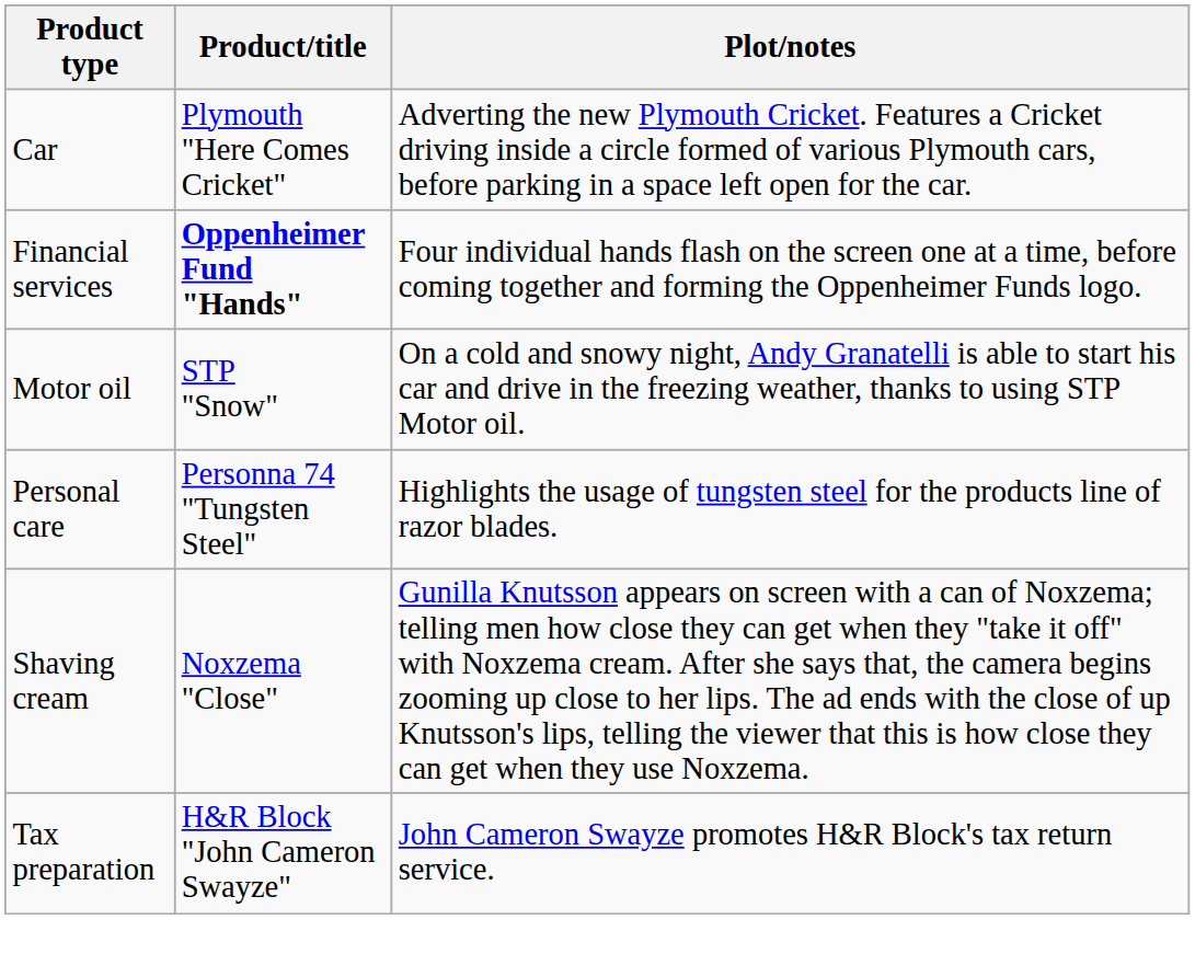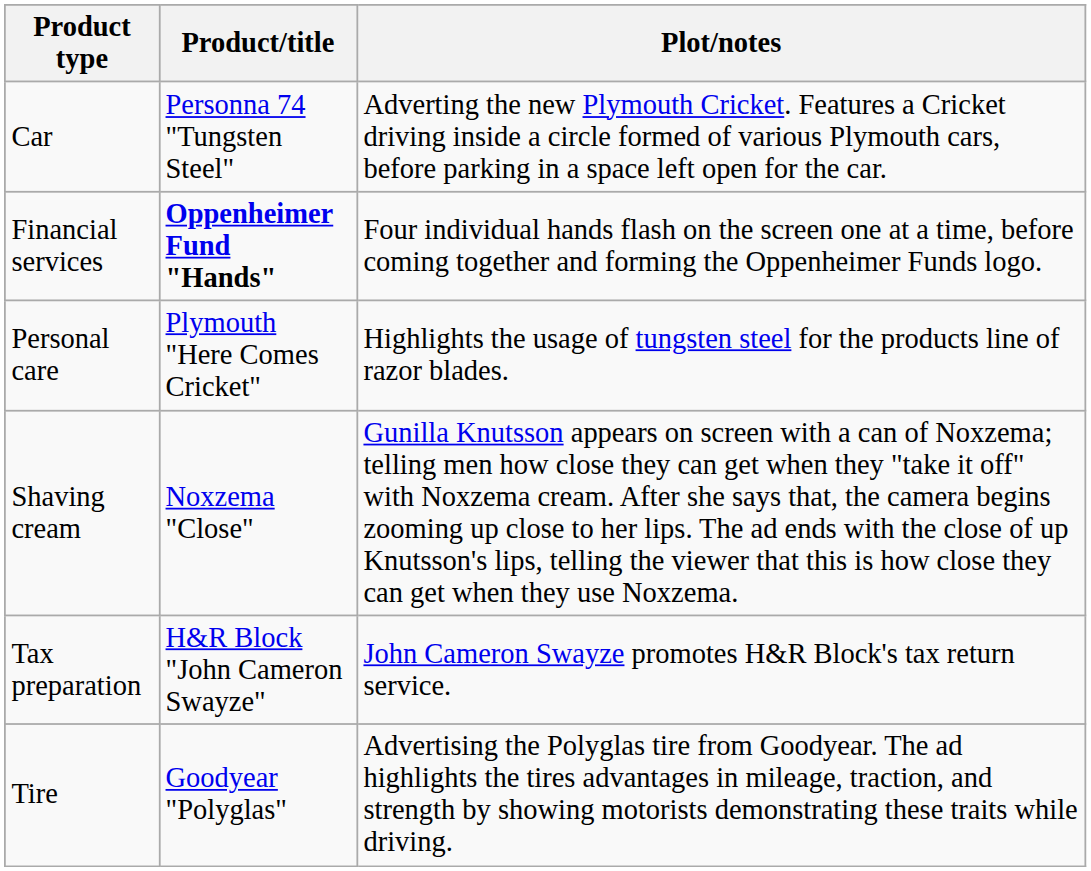 <table class="wikitable">
 <tr>
 <th>Product type</th>
 <th>Product/title</th>
 <th>Plot/notes</th>
 </tr>
 <tr>
 <td>Car</td>
-<td><a href='#'>Plymouth</a><br>"Here Comes Cricket"</td>
+<td><a href='#'>Personna 74</a><br>"Tungsten Steel"</td>
 <td>Adverting the new <a href='#'>Plymouth Cricket</a>. Features a Cricket driving inside a circle formed of various Plymouth cars, before parking in a space left open for the car.</td>
 </tr>
 <tr>
 <td>Financial services</td>
 <td><strong><a href='#'>Oppenheimer Fund</a><br>"Hands"</strong></td>
 <td>Four individual hands flash on the screen one at a time, before coming together and forming the Oppenheimer Funds logo.</td>
 </tr>
 <tr>
-<td>Motor oil</td>
-<td><a href='#'>STP</a><br>"Snow"</td>
-<td>On a cold and snowy night, <a href='#'>Andy Granatelli</a> is able to start his car and drive in the freezing weather, thanks to using STP Motor oil.</td>
-</tr>
-<tr>
 <td>Personal care</td>
-<td><a href='#'>Personna 74</a><br>"Tungsten Steel"</td>
+<td><a href='#'>Plymouth</a><br>"Here Comes Cricket"</td>
 <td>Highlights the usage of <a href='#'>tungsten steel</a> for the products line of razor blades.</td>
 </tr>
 <tr>
 <td>Shaving cream</td>
 <td><a href='#'>Noxzema</a><br>"Close"</td>
 <td><a href='#'>Gunilla Knutsson</a> appears on screen with a can of Noxzema; telling men how close they can get when they "take it off" with Noxzema cream. After she says that, the camera begins zooming up close to her lips. The ad ends with the close of up Knutsson's lips, telling the viewer that this is how close they can get when they use Noxzema.</td>
 </tr>
 <tr>
 <td>Tax preparation</td>
 <td><a href='#'>H&R Block</a><br>"John Cameron Swayze"</td>
 <td><a href='#'>John Cameron Swayze</a> promotes H&R Block's tax return service.</td>
 </tr>
+<tr>
+<td>Tire</td>
+<td><a href='#'>Goodyear</a><br>"Polyglas"</td>
+<td>Advertising the Polyglas tire from Goodyear. The ad highlights the tires advantages in mileage, traction, and strength by showing motorists demonstrating these traits while driving.</td>
+</tr>
 </table>
